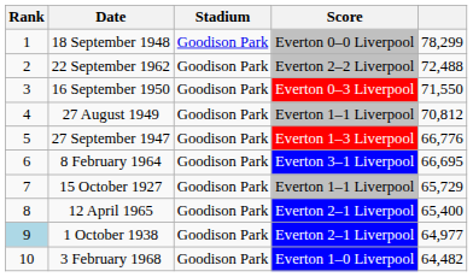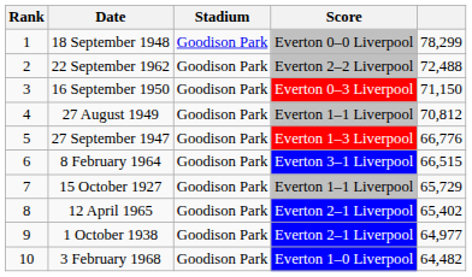 <table class="wikitable" style="text-align:center">
 <tr>
 <th>Rank</th>
 <th>Date</th>
 <th>Stadium</th>
 <th>Score</th>
 <th></th>
 </tr>
 <tr>
 <td>1</td>
 <td>18 September 1948</td>
 <td><a href='#'>Goodison Park</a></td>
 <td style="background:silver;color:black">Everton 0–0 Liverpool</td>
 <td>78,299</td>
 </tr>
 <tr>
 <td>2</td>
 <td>22 September 1962</td>
 <td>Goodison Park</td>
 <td style="background:silver;color:black">Everton 2–2 Liverpool</td>
 <td>72,488</td>
 </tr>
 <tr>
 <td>3</td>
 <td>16 September 1950</td>
 <td>Goodison Park</td>
 <td style="background:red;color:white">Everton 0–3 Liverpool</td>
-<td>71,550</td>
+<td>71,150</td>
 </tr>
 <tr>
 <td>4</td>
 <td>27 August 1949</td>
 <td>Goodison Park</td>
 <td style="background:silver;color:black">Everton 1–1 Liverpool</td>
 <td>70,812</td>
 </tr>
 <tr>
 <td>5</td>
 <td>27 September 1947</td>
 <td>Goodison Park</td>
 <td style="background:red;color:white">Everton 1–3 Liverpool</td>
 <td>66,776</td>
 </tr>
 <tr>
 <td>6</td>
 <td>8 February 1964</td>
 <td>Goodison Park</td>
 <td style="background:blue;color:white">Everton 3–1 Liverpool</td>
-<td>66,695</td>
+<td>66,515</td>
 </tr>
 <tr>
 <td>7</td>
 <td>15 October 1927</td>
 <td>Goodison Park</td>
 <td style="background:silver;color:black">Everton 1–1 Liverpool</td>
 <td>65,729</td>
 </tr>
 <tr>
 <td>8</td>
 <td>12 April 1965</td>
 <td>Goodison Park</td>
 <td style="background:blue;color:white">Everton 2–1 Liverpool</td>
-<td>65,400</td>
+<td>65,402</td>
 </tr>
 <tr>
-<td style="background: lightblue;">9</td>
+<td>9</td>
 <td>1 October 1938</td>
 <td>Goodison Park</td>
 <td style="background:blue;color:white">Everton 2–1 Liverpool</td>
 <td>64,977</td>
 </tr>
 <tr>
 <td>10</td>
 <td>3 February 1968</td>
 <td>Goodison Park</td>
 <td style="background:blue;color:white">Everton 1–0 Liverpool</td>
 <td>64,482</td>
 </tr>
 </table>
